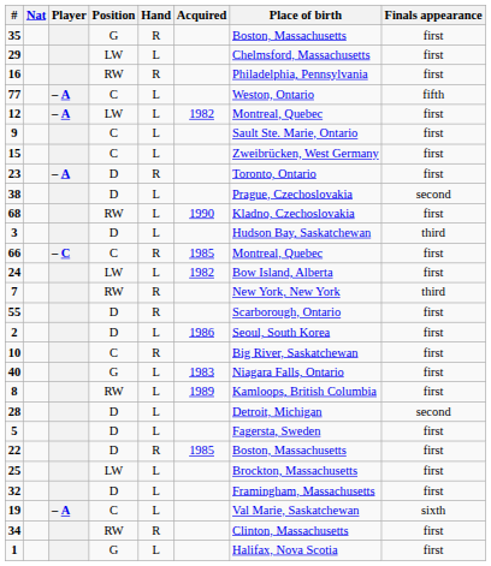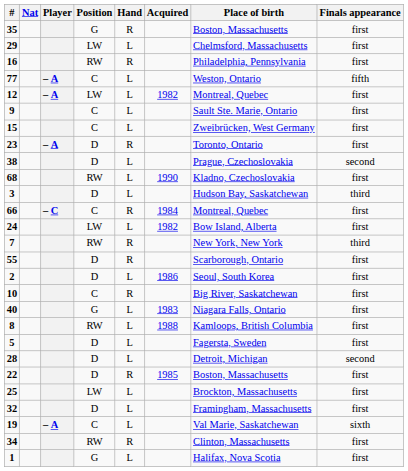 <table class="sortable wikitable plainrowheaders" style="text-align:center;">
 <tr style="background:#ddd;">
 <th scope="col">#</th>
 <th scope="col"><a href='#'>Nat</a></th>
 <th scope="col">Player</th>
 <th scope="col">Position</th>
 <th scope="col">Hand</th>
 <th scope="col">Acquired</th>
 <th scope="col" class="unsortable">Place of birth</th>
 <th scope="col" class="unsortable">Finals appearance</th>
 </tr>
 <tr>
 <td><strong>35</strong></td>
 <td></td>
 <th scope="row" style="text-align:left;"></th>
 <td>G</td>
 <td>R</td>
 <td></td>
 <td style="text-align:left;"><a href='#'>Boston, Massachusetts</a></td>
 <td>first</td>
 </tr>
 <tr>
 <td><strong>29</strong></td>
 <td></td>
 <th scope="row" style="text-align:left;"></th>
 <td>LW</td>
 <td>L</td>
 <td></td>
 <td style="text-align:left;"><a href='#'>Chelmsford, Massachusetts</a></td>
 <td>first</td>
 </tr>
 <tr>
 <td><strong>16</strong></td>
 <td></td>
 <th scope="row" style="text-align:left;"></th>
 <td>RW</td>
 <td>R</td>
 <td></td>
 <td style="text-align:left;"><a href='#'>Philadelphia, Pennsylvania</a></td>
 <td>first </td>
 </tr>
 <tr>
 <td><strong>77</strong></td>
 <td></td>
 <th scope="row" style="text-align:left;"> – <strong><a href='#'>A</a></strong></th>
 <td>C</td>
 <td>L</td>
 <td></td>
 <td style="text-align:left;"><a href='#'>Weston, Ontario</a></td>
 <td>fifth </td>
 </tr>
 <tr>
 <td><strong>12</strong></td>
 <td></td>
 <th scope="row" style="text-align:left;"> – <strong><a href='#'>A</a></strong></th>
 <td>LW</td>
 <td>L</td>
 <td><a href='#'>1982</a></td>
 <td style="text-align:left;"><a href='#'>Montreal, Quebec</a></td>
 <td>first</td>
 </tr>
 <tr>
 <td><strong>9</strong></td>
 <td></td>
 <th scope="row" style="text-align:left;"></th>
 <td>C</td>
 <td>L</td>
 <td></td>
 <td style="text-align:left;"><a href='#'>Sault Ste. Marie, Ontario</a></td>
 <td>first</td>
 </tr>
 <tr>
 <td><strong>15</strong></td>
 <td></td>
 <th scope="row" style="text-align:left;"></th>
 <td>C</td>
 <td>L</td>
 <td></td>
 <td style="text-align:left;"><a href='#'>Zweibrücken, West Germany</a></td>
 <td>first</td>
 </tr>
 <tr>
 <td><strong>23</strong></td>
 <td></td>
 <th scope="row" style="text-align:left;"> – <strong><a href='#'>A</a></strong></th>
 <td>D</td>
 <td>R</td>
 <td></td>
 <td style="text-align:left;"><a href='#'>Toronto, Ontario</a></td>
 <td>first </td>
 </tr>
 <tr>
 <td><strong>38</strong></td>
 <td></td>
 <th scope="row" style="text-align:left;"></th>
 <td>D</td>
 <td>L</td>
 <td></td>
 <td style="text-align:left;"><a href='#'>Prague, Czechoslovakia</a></td>
 <td>second </td>
 </tr>
 <tr>
 <td><strong>68</strong></td>
 <td></td>
 <th scope="row" style="text-align:left;"></th>
 <td>RW</td>
 <td>L</td>
 <td><a href='#'>1990</a></td>
 <td style="text-align:left;"><a href='#'>Kladno, Czechoslovakia</a></td>
 <td>first</td>
 </tr>
 <tr>
 <td><strong>3</strong></td>
 <td></td>
 <th scope="row" style="text-align:left;"></th>
 <td>D</td>
 <td>L</td>
 <td></td>
 <td style="text-align:left;"><a href='#'>Hudson Bay, Saskatchewan</a></td>
 <td>third </td>
 </tr>
 <tr>
 <td><strong>66</strong></td>
 <td></td>
 <th scope="row" style="text-align:left;"> – <strong><a href='#'>C</a></strong></th>
 <td>C</td>
 <td>R</td>
-<td><a href='#'>1985</a></td>
+<td><a href='#'>1984</a></td>
 <td style="text-align:left;"><a href='#'>Montreal, Quebec</a></td>
 <td>first</td>
 </tr>
 <tr>
 <td><strong>24</strong></td>
 <td></td>
 <th scope="row" style="text-align:left;"></th>
 <td>LW</td>
 <td>L</td>
 <td><a href='#'>1982</a></td>
 <td style="text-align:left;"><a href='#'>Bow Island, Alberta</a></td>
 <td>first</td>
 </tr>
 <tr>
 <td><strong>7</strong></td>
 <td></td>
 <th scope="row" style="text-align:left;"></th>
 <td>RW</td>
 <td>R</td>
 <td></td>
 <td style="text-align:left;"><a href='#'>New York, New York</a></td>
 <td>third </td>
 </tr>
 <tr>
 <td><strong>55</strong></td>
 <td></td>
 <th scope="row" style="text-align:left;"></th>
 <td>D</td>
 <td>R</td>
 <td></td>
 <td style="text-align:left;"><a href='#'>Scarborough, Ontario</a></td>
 <td>first</td>
 </tr>
 <tr>
 <td><strong>2</strong></td>
 <td></td>
 <th scope="row" style="text-align:left;"></th>
 <td>D</td>
 <td>L</td>
 <td><a href='#'>1986</a></td>
 <td style="text-align:left;"><a href='#'>Seoul, South Korea</a></td>
 <td>first</td>
 </tr>
 <tr>
 <td><strong>10</strong></td>
 <td></td>
 <th scope="row" style="text-align:left;"></th>
 <td>C</td>
 <td>R</td>
 <td></td>
 <td style="text-align:left;"><a href='#'>Big River, Saskatchewan</a></td>
 <td>first </td>
 </tr>
 <tr>
 <td><strong>40</strong></td>
 <td></td>
 <th scope="row" style="text-align:left;"></th>
 <td>G</td>
 <td>L</td>
 <td><a href='#'>1983</a></td>
 <td style="text-align:left;"><a href='#'>Niagara Falls, Ontario</a></td>
 <td>first</td>
 </tr>
 <tr>
 <td><strong>8</strong></td>
 <td></td>
 <th scope="row" style="text-align:left;"></th>
 <td>RW</td>
 <td>L</td>
-<td><a href='#'>1989</a></td>
+<td><a href='#'>1988</a></td>
 <td style="text-align:left;"><a href='#'>Kamloops, British Columbia</a></td>
+<td>first</td>
+</tr>
+<tr>
+<td><strong>5</strong></td>
+<td></td>
+<th scope="row" style="text-align:left;"></th>
+<td>D</td>
+<td>L</td>
+<td></td>
+<td style="text-align:left;"><a href='#'>Fagersta, Sweden</a></td>
 <td>first</td>
 </tr>
 <tr>
 <td><strong>28</strong></td>
 <td></td>
 <th scope="row" style="text-align:left;"></th>
 <td>D</td>
 <td>L</td>
 <td></td>
 <td style="text-align:left;"><a href='#'>Detroit, Michigan</a></td>
 <td>second </td>
-</tr>
-<tr>
-<td><strong>5</strong></td>
-<td></td>
-<th scope="row" style="text-align:left;"></th>
-<td>D</td>
-<td>L</td>
-<td></td>
-<td style="text-align:left;"><a href='#'>Fagersta, Sweden</a></td>
-<td>first</td>
 </tr>
 <tr>
 <td><strong>22</strong></td>
 <td></td>
 <th scope="row" style="text-align:left;"></th>
 <td>D</td>
 <td>R</td>
 <td><a href='#'>1985</a></td>
 <td style="text-align:left;"><a href='#'>Boston, Massachusetts</a></td>
 <td>first</td>
 </tr>
 <tr>
 <td><strong>25</strong></td>
 <td></td>
 <th scope="row" style="text-align:left;"></th>
 <td>LW</td>
 <td>L</td>
 <td></td>
 <td style="text-align:left;"><a href='#'>Brockton, Massachusetts</a></td>
 <td>first</td>
 </tr>
 <tr>
 <td><strong>32</strong></td>
 <td></td>
 <th scope="row" style="text-align:left;"></th>
 <td>D</td>
 <td>L</td>
 <td></td>
 <td style="text-align:left;"><a href='#'>Framingham, Massachusetts</a></td>
 <td>first</td>
 </tr>
 <tr>
 <td><strong>19</strong></td>
 <td></td>
 <th scope="row" style="text-align:left;"> – <strong><a href='#'>A</a></strong></th>
 <td>C</td>
 <td>L</td>
 <td></td>
 <td style="text-align:left;"><a href='#'>Val Marie, Saskatchewan</a></td>
 <td>sixth </td>
 </tr>
 <tr>
 <td><strong>34</strong></td>
 <td></td>
 <th scope="row" style="text-align:left;"></th>
 <td>RW</td>
 <td>R</td>
 <td></td>
 <td style="text-align:left;"><a href='#'>Clinton, Massachusetts</a></td>
 <td>first</td>
 </tr>
 <tr>
 <td><strong>1</strong></td>
 <td></td>
 <th scope="row" style="text-align:left;"></th>
 <td>G</td>
 <td>L</td>
 <td></td>
 <td style="text-align:left;"><a href='#'>Halifax, Nova Scotia</a></td>
 <td>first </td>
 </tr>
 </table>
